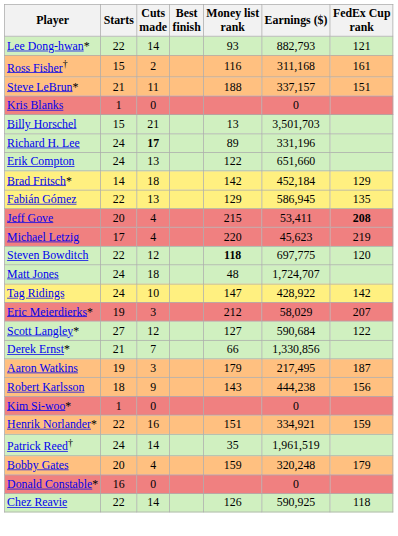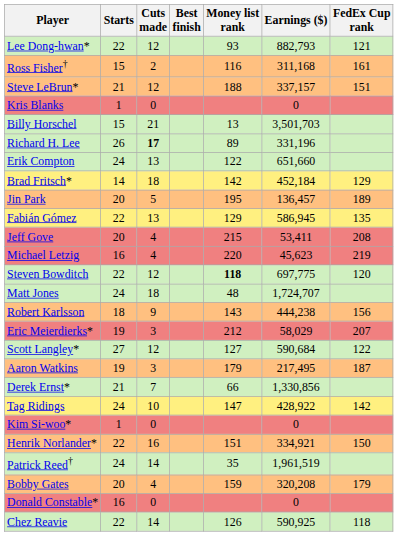 <table class=" sortable wikitable" style="text-align:center">
 <tr>
 <th>Player</th>
 <th>Starts</th>
 <th>Cuts<br>made</th>
 <th>Best<br>finish</th>
 <th>Money list<br>rank</th>
 <th>Earnings ($)</th>
 <th>FedEx Cup<br>rank</th>
 </tr>
 <tr style="background:#D0F0C0;">
 <td align=left> <a href='#'>Lee Dong-hwan</a>*</td>
 <td>22</td>
-<td>14</td>
+<td>12</td>
 <td></td>
 <td>93</td>
 <td>882,793</td>
 <td>121</td>
 </tr>
 <tr style="background:#FFC080;">
 <td align=left> <a href='#'>Ross Fisher</a><sup>†</sup></td>
 <td>15</td>
 <td>2</td>
 <td></td>
 <td>116</td>
 <td>311,168</td>
 <td>161</td>
 </tr>
 <tr style="background:#FFC080;">
 <td align=left> <a href='#'>Steve LeBrun</a>*</td>
 <td>21</td>
-<td>11</td>
+<td>12</td>
 <td></td>
 <td>188</td>
 <td>337,157</td>
 <td>151</td>
 </tr>
 <tr style="background:#F08080;">
 <td align=left> <a href='#'>Kris Blanks</a></td>
 <td>1</td>
 <td>0</td>
 <td></td>
 <td></td>
 <td>0</td>
 <td></td>
 </tr>
 <tr style="background:#D0F0C0;">
 <td align=left> <a href='#'>Billy Horschel</a></td>
 <td>15</td>
 <td>21</td>
 <td></td>
 <td>13</td>
 <td>3,501,703</td>
 <td></td>
 </tr>
 <tr style="background:#D0F0C0;">
 <td align=left> <a href='#'>Richard H. Lee</a></td>
-<td>24</td>
+<td>26</td>
 <td><strong>17</strong></td>
 <td></td>
 <td>89</td>
 <td>331,196</td>
 <td></td>
 </tr>
 <tr style="background:#D0F0C0;">
 <td align=left> <a href='#'>Erik Compton</a></td>
 <td>24</td>
 <td>13</td>
 <td></td>
 <td>122</td>
 <td>651,660</td>
 <td></td>
 </tr>
 <tr style="background:#FFF080;">
 <td align=left> <a href='#'>Brad Fritsch</a>*</td>
 <td>14</td>
 <td>18</td>
 <td></td>
 <td>142</td>
 <td>452,184</td>
 <td>129</td>
 </tr>
+<tr style="background:#FFC080;">
+<td align=left> <a href='#'>Jin Park</a></td>
+<td>20</td>
+<td>5</td>
+<td></td>
+<td>195</td>
+<td>136,457</td>
+<td>189</td>
+</tr>
 <tr style="background:#FFF080;">
 <td align=left> <a href='#'>Fabián Gómez</a></td>
 <td>22</td>
 <td>13</td>
 <td></td>
 <td>129</td>
 <td>586,945</td>
 <td>135</td>
 </tr>
 <tr style="background:#F08080;">
 <td align=left> <a href='#'>Jeff Gove</a></td>
 <td>20</td>
 <td>4</td>
 <td></td>
 <td>215</td>
 <td>53,411</td>
-<td><strong>208</strong></td>
+<td>208</td>
 </tr>
 <tr style="background:#F08080;">
 <td align=left> <a href='#'>Michael Letzig</a></td>
-<td>17</td>
+<td>16</td>
 <td>4</td>
 <td></td>
 <td>220</td>
 <td>45,623</td>
 <td>219</td>
 </tr>
 <tr style="background:#D0F0C0;">
 <td align=left> <a href='#'>Steven Bowditch</a></td>
 <td>22</td>
 <td>12</td>
 <td></td>
 <td><strong>118</strong></td>
 <td>697,775</td>
 <td>120</td>
 </tr>
 <tr style="background:#D0F0C0;">
 <td align=left> <a href='#'>Matt Jones</a></td>
 <td>24</td>
 <td>18</td>
 <td></td>
 <td>48</td>
 <td>1,724,707</td>
 <td></td>
 </tr>
-<tr style="background:#FFF080;">
-<td align=left> <a href='#'>Tag Ridings</a></td>
-<td>24</td>
-<td>10</td>
+<tr style="background:#FFC080;">
+<td align=left> <a href='#'>Robert Karlsson</a></td>
+<td>18</td>
+<td>9</td>
 <td></td>
-<td>147</td>
-<td>428,922</td>
-<td>142</td>
+<td>143</td>
+<td>444,238</td>
+<td>156</td>
 </tr>
 <tr style="background:#F08080;">
 <td align=left> <a href='#'>Eric Meierdierks</a>*</td>
 <td>19</td>
 <td>3</td>
 <td></td>
 <td>212</td>
 <td>58,029</td>
 <td>207</td>
 </tr>
 <tr style="background:#D0F0C0;">
 <td align=left> <a href='#'>Scott Langley</a>*</td>
 <td>27</td>
 <td>12</td>
 <td></td>
 <td>127</td>
 <td>590,684</td>
 <td>122</td>
 </tr>
+<tr style="background:#FFC080;">
+<td align=left> <a href='#'>Aaron Watkins</a></td>
+<td>19</td>
+<td>3</td>
+<td></td>
+<td>179</td>
+<td>217,495</td>
+<td>187</td>
+</tr>
 <tr style="background:#D0F0C0;">
 <td align=left> <a href='#'>Derek Ernst</a>*</td>
 <td>21</td>
 <td>7</td>
 <td></td>
 <td>66</td>
 <td>1,330,856</td>
 <td></td>
 </tr>
-<tr style="background:#FFC080;">
-<td align=left> <a href='#'>Aaron Watkins</a></td>
-<td>19</td>
-<td>3</td>
+<tr style="background:#FFF080;">
+<td align=left> <a href='#'>Tag Ridings</a></td>
+<td>24</td>
+<td>10</td>
 <td></td>
-<td>179</td>
-<td>217,495</td>
-<td>187</td>
-</tr>
-<tr style="background:#FFC080;">
-<td align=left> <a href='#'>Robert Karlsson</a></td>
-<td>18</td>
-<td>9</td>
-<td></td>
-<td>143</td>
-<td>444,238</td>
-<td>156</td>
+<td>147</td>
+<td>428,922</td>
+<td>142</td>
 </tr>
 <tr style="background:#F08080;">
 <td align=left> <a href='#'>Kim Si-woo</a>*</td>
 <td>1</td>
 <td>0</td>
 <td></td>
 <td></td>
 <td>0</td>
 <td></td>
 </tr>
 <tr style="background:#FFC080;">
 <td align=left> <a href='#'>Henrik Norlander</a>*</td>
 <td>22</td>
 <td>16</td>
 <td></td>
 <td>151</td>
 <td>334,921</td>
-<td>159</td>
+<td>150</td>
 </tr>
 <tr style="background:#D0F0C0;">
 <td align=left> <a href='#'>Patrick Reed</a><sup>†</sup></td>
 <td>24</td>
 <td>14</td>
 <td></td>
 <td>35</td>
 <td>1,961,519</td>
 <td></td>
 </tr>
 <tr style="background:#FFC080;">
 <td align=left> <a href='#'>Bobby Gates</a></td>
 <td>20</td>
 <td>4</td>
 <td></td>
 <td>159</td>
-<td>320,248</td>
+<td>320,208</td>
 <td>179</td>
 </tr>
 <tr style="background:#F08080;">
 <td align=left> <a href='#'>Donald Constable</a>*</td>
 <td>16</td>
 <td>0</td>
 <td></td>
 <td></td>
 <td>0</td>
 <td></td>
 </tr>
 <tr style="background:#D0F0C0;">
 <td align=left> <a href='#'>Chez Reavie</a></td>
 <td>22</td>
 <td>14</td>
 <td></td>
 <td>126</td>
 <td>590,925</td>
 <td>118</td>
 </tr>
 </table>
